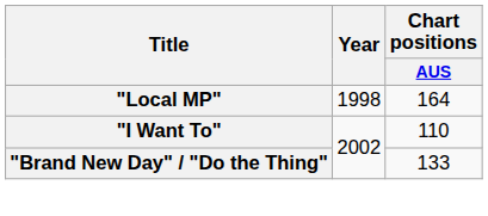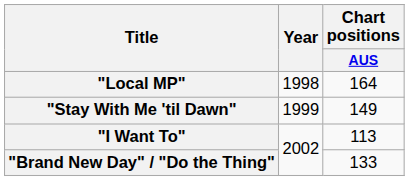 <table class="wikitable plainrowheaders" style="text-align:center;">
 <tr>
 <th rowspan="2">Title</th>
 <th rowspan="2">Year</th>
 <th colspan="1">Chart positions</th>
 </tr>
 <tr>
 <th scope="col" style="width:3em;font-size:85%;"><a href='#'>AUS</a><br></th>
 </tr>
 <tr>
 <th scope="row">"Local MP"</th>
 <td>1998</td>
 <td>164</td>
 </tr>
 <tr>
+<th scope="row">"Stay With Me 'til Dawn"</th>
+<td>1999</td>
+<td>149</td>
+</tr>
+<tr>
 <th scope="row">"I Want To"</th>
 <td rowspan="2">2002</td>
-<td>110</td>
+<td>113</td>
 </tr>
 <tr>
 <th scope="row">"Brand New Day" / "Do the Thing"</th>
 <td>133</td>
 </tr>
 </table>
